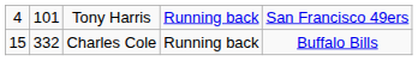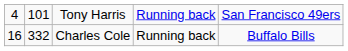 <table class="wikitable" style="text-align:center">
 <tr>
 <td>4</td>
 <td>101</td>
 <td>Tony Harris</td>
 <td><a href='#'>Running back</a></td>
 <td><a href='#'>San Francisco 49ers</a></td>
 </tr>
 <tr>
-<td>15</td>
+<td>16</td>
 <td>332</td>
 <td>Charles Cole</td>
 <td>Running back</td>
 <td><a href='#'>Buffalo Bills</a></td>
 </tr>
 </table>
